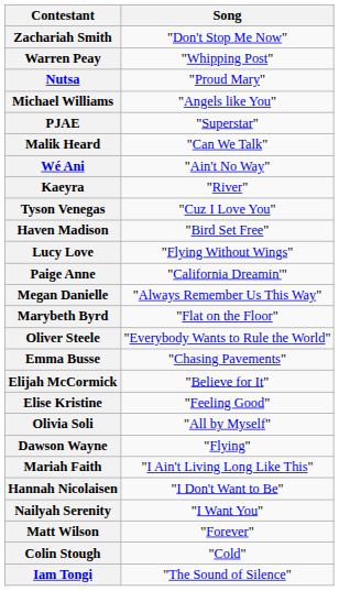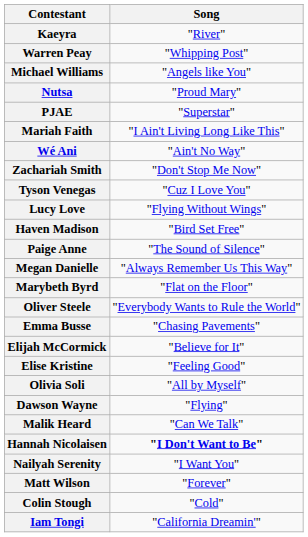 <table class="wikitable unsortable" style="text-align:center">
 <tr>
 <th scope="col">Contestant</th>
 <th scope="col">Song</th>
 </tr>
 <tr>
-<th scope="row">Zachariah Smith</th>
-<td>"<a href='#'>Don't Stop Me Now</a>"</td>
+<th scope="row">Kaeyra</th>
+<td>"<a href='#'>River</a>"</td>
 </tr>
 <tr>
 <th scope="row">Warren Peay</th>
 <td>"<a href='#'>Whipping Post</a>"</td>
 </tr>
 <tr>
+<th scope="row">Michael Williams</th>
+<td>"<a href='#'>Angels like You</a>"</td>
+</tr>
+<tr>
 <th scope="row"><a href='#'>Nutsa</a></th>
 <td>"<a href='#'>Proud Mary</a>"</td>
-</tr>
-<tr>
-<th scope="row">Michael Williams</th>
-<td>"<a href='#'>Angels like You</a>"</td>
 </tr>
 <tr>
 <th scope="row">PJAE</th>
 <td>"<a href='#'>Superstar</a>"</td>
 </tr>
 <tr>
-<th scope="row">Malik Heard</th>
-<td>"<a href='#'>Can We Talk</a>"</td>
+<th scope="row">Mariah Faith</th>
+<td>"<a href='#'>I Ain't Living Long Like This</a>"</td>
 </tr>
 <tr>
 <th scope="row"><a href='#'>Wé Ani</a></th>
 <td>"<a href='#'>Ain't No Way</a>"</td>
 </tr>
 <tr>
-<th scope="row">Kaeyra</th>
-<td>"<a href='#'>River</a>"</td>
+<th scope="row">Zachariah Smith</th>
+<td>"<a href='#'>Don't Stop Me Now</a>"</td>
 </tr>
 <tr>
 <th scope="row">Tyson Venegas</th>
 <td>"<a href='#'>Cuz I Love You</a>"</td>
 </tr>
 <tr>
+<th scope="row">Lucy Love</th>
+<td>"<a href='#'>Flying Without Wings</a>"</td>
+</tr>
+<tr>
 <th scope="row">Haven Madison</th>
 <td>"<a href='#'>Bird Set Free</a>"</td>
 </tr>
 <tr>
-<th scope="row">Lucy Love</th>
-<td>"<a href='#'>Flying Without Wings</a>"</td>
-</tr>
-<tr>
 <th scope="row">Paige Anne</th>
-<td>"<a href='#'>California Dreamin'</a>"</td>
+<td>"<a href='#'>The Sound of Silence</a>"</td>
 </tr>
 <tr>
 <th scope="row">Megan Danielle</th>
 <td>"<a href='#'>Always Remember Us This Way</a>"</td>
 </tr>
 <tr>
 <th scope="row">Marybeth Byrd</th>
 <td>"<a href='#'>Flat on the Floor</a>"</td>
 </tr>
 <tr>
 <th scope="row">Oliver Steele</th>
 <td>"<a href='#'>Everybody Wants to Rule the World</a>"</td>
 </tr>
 <tr>
 <th scope="row">Emma Busse</th>
 <td>"<a href='#'>Chasing Pavements</a>"</td>
 </tr>
 <tr>
 <th scope="row">Elijah McCormick</th>
 <td>"<a href='#'>Believe for It</a>"</td>
 </tr>
 <tr>
 <th scope="row">Elise Kristine</th>
 <td>"<a href='#'>Feeling Good</a>"</td>
 </tr>
 <tr>
 <th scope="row">Olivia Soli</th>
 <td>"<a href='#'>All by Myself</a>"</td>
 </tr>
 <tr>
 <th scope="row">Dawson Wayne</th>
 <td>"<a href='#'>Flying</a>"</td>
 </tr>
 <tr>
-<th scope="row">Mariah Faith</th>
-<td>"<a href='#'>I Ain't Living Long Like This</a>"</td>
+<th scope="row">Malik Heard</th>
+<td>"<a href='#'>Can We Talk</a>"</td>
 </tr>
 <tr>
 <th scope="row">Hannah Nicolaisen</th>
-<td>"<a href='#'>I Don't Want to Be</a>"</td>
+<td><strong>"<a href='#'>I Don't Want to Be</a>"</strong></td>
 </tr>
 <tr>
 <th scope="row">Nailyah Serenity</th>
 <td>"<a href='#'>I Want You</a>"</td>
 </tr>
 <tr>
 <th scope="row">Matt Wilson</th>
 <td>"<a href='#'>Forever</a>"</td>
 </tr>
 <tr>
 <th scope="row">Colin Stough</th>
 <td>"<a href='#'>Cold</a>"</td>
 </tr>
 <tr>
 <th scope="row"><a href='#'>Iam Tongi</a></th>
-<td>"<a href='#'>The Sound of Silence</a>"</td>
+<td>"<a href='#'>California Dreamin'</a>"</td>
 </tr>
 </table>
